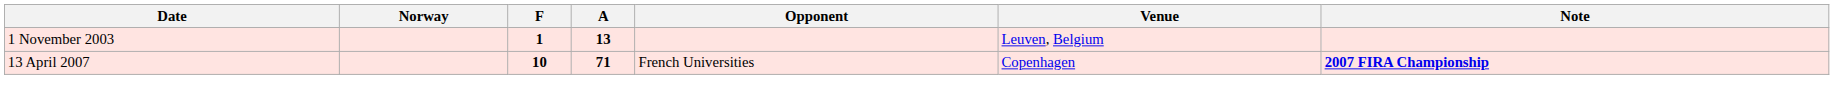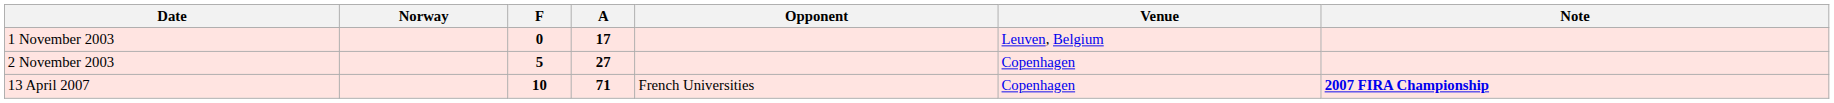 <table class="wikitable sortable" style="width:100%">
 <tr>
 <th>Date</th>
 <th>Norway</th>
 <th>F</th>
 <th>A</th>
 <th>Opponent</th>
 <th>Venue</th>
 <th>Note</th>
 </tr>
 <tr bgcolor="FFE4E1">
 <td>1 November 2003</td>
 <td align=right></td>
-<td align="center"><strong>1</strong></td>
-<td align="center"><strong>13</strong></td>
+<td align="center"><strong>0</strong></td>
+<td align="center"><strong>17</strong></td>
 <td></td>
 <td><a href='#'>Leuven</a>, <a href='#'>Belgium</a></td>
+<td></td>
+</tr>
+<tr bgcolor="FFE4E1">
+<td>2 November 2003</td>
+<td align=right></td>
+<td align="center"><strong>5</strong></td>
+<td align="center"><strong>27</strong></td>
+<td></td>
+<td><a href='#'>Copenhagen</a></td>
 <td></td>
 </tr>
 <tr bgcolor="FFE4E1">
 <td>13 April 2007</td>
 <td align=right></td>
 <td align="center"><strong>10</strong></td>
 <td align="center"><strong>71</strong></td>
 <td> French Universities</td>
 <td><a href='#'>Copenhagen</a></td>
 <td><strong><a href='#'>2007 FIRA Championship</a></strong></td>
 </tr>
 </table>
